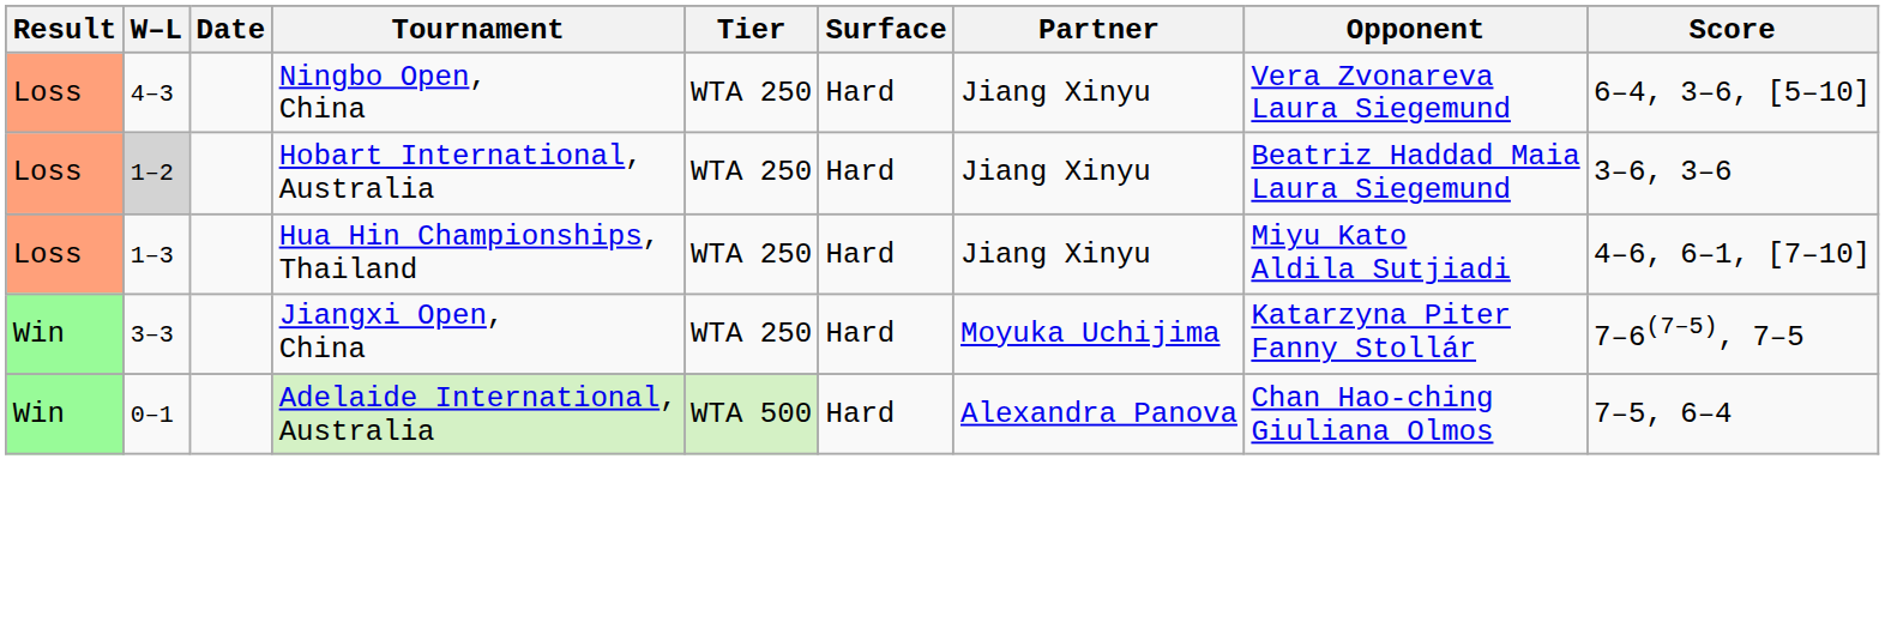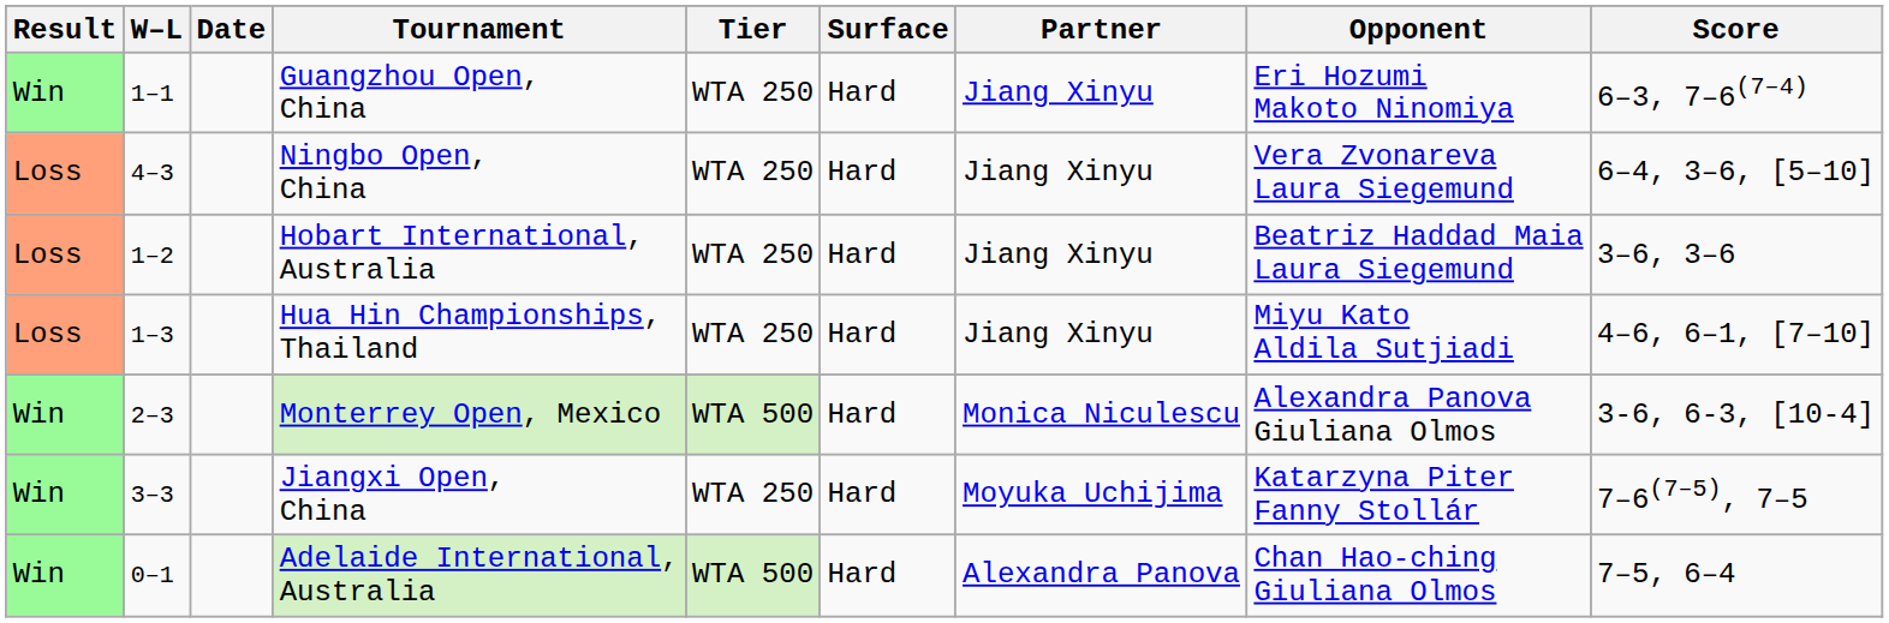 <table class="sortable wikitable">
 <tr>
 <th>Result</th>
 <th class=unsortable>W–L</th>
 <th>Date</th>
 <th>Tournament</th>
 <th>Tier</th>
 <th>Surface</th>
 <th>Partner</th>
 <th>Opponent</th>
 <th class=unsortable>Score</th>
+</tr>
+<tr>
+<td bgcolor=98FB98>Win</td>
+<td><small>1–1</small></td>
+<td><a href='#'></a></td>
+<td><a href='#'>Guangzhou Open</a>, <br> China</td>
+<td>WTA 250</td>
+<td>Hard</td>
+<td> <a href='#'>Jiang Xinyu</a></td>
+<td> <a href='#'>Eri Hozumi</a><br> <a href='#'>Makoto Ninomiya</a></td>
+<td>6–3, 7–6<sup>(7–4)</sup></td>
 </tr>
 <tr>
 <td bgcolor= ffa07a>Loss</td>
 <td><small>4–3</small></td>
 <td><a href='#'></a></td>
 <td><a href='#'>Ningbo Open</a>, <br> China</td>
 <td>WTA 250</td>
 <td>Hard</td>
 <td> Jiang Xinyu</td>
 <td> <a href='#'>Vera Zvonareva</a><br>  <a href='#'>Laura Siegemund</a></td>
 <td>6–4, 3–6, [5–10]</td>
 </tr>
 <tr>
 <td bgcolor=FFA07A>Loss</td>
-<td style="background: lightgrey;"><small>1–2</small></td>
+<td><small>1–2</small></td>
 <td><a href='#'></a></td>
 <td><a href='#'>Hobart International</a>, <br> Australia</td>
 <td>WTA 250</td>
 <td>Hard</td>
 <td> Jiang Xinyu</td>
 <td> <a href='#'>Beatriz Haddad Maia</a> <br>  <a href='#'>Laura Siegemund</a></td>
 <td>3–6, 3–6</td>
 </tr>
 <tr>
 <td style="background:#ffa07a;">Loss</td>
 <td><small>1–3</small></td>
 <td><a href='#'></a></td>
 <td><a href='#'>Hua Hin Championships</a>, <br> Thailand</td>
 <td>WTA 250</td>
 <td>Hard</td>
 <td> Jiang Xinyu</td>
 <td> <a href='#'>Miyu Kato</a> <br>  <a href='#'>Aldila Sutjiadi</a></td>
 <td>4–6, 6–1, [7–10]</td>
+</tr>
+<tr>
+<td bgcolor=98FB98>Win</td>
+<td><small>2–3</small></td>
+<td><a href='#'></a></td>
+<td bgcolor=d4f1c5><a href='#'>Monterrey Open</a>, Mexico</td>
+<td bgcolor=d4f1c5>WTA 500</td>
+<td>Hard</td>
+<td> <a href='#'>Monica Niculescu</a></td>
+<td> <a href='#'>Alexandra Panova</a> <br>  Giuliana Olmos</td>
+<td>3-6, 6-3, [10-4]</td>
 </tr>
 <tr>
 <td bgcolor=98FB98>Win</td>
 <td><small>3–3</small></td>
 <td><a href='#'></a></td>
 <td><a href='#'>Jiangxi Open</a>, <br> China</td>
 <td>WTA 250</td>
 <td>Hard</td>
 <td> <a href='#'>Moyuka Uchijima</a></td>
 <td> <a href='#'>Katarzyna Piter</a> <br>  <a href='#'>Fanny Stollár</a></td>
 <td>7–6<sup>(7–5)</sup>, 7–5</td>
 </tr>
 <tr>
 <td bgcolor=98FB98>Win</td>
 <td><small>0–1</small></td>
 <td><a href='#'></a></td>
 <td bgcolor=d4f1c5><a href='#'>Adelaide International</a>, <br> Australia</td>
 <td bgcolor=d4f1c5>WTA 500</td>
 <td>Hard</td>
 <td> <a href='#'>Alexandra Panova</a></td>
 <td> <a href='#'>Chan Hao-ching</a><br>  <a href='#'>Giuliana Olmos</a></td>
 <td>7–5, 6–4</td>
 </tr>
 </table>
